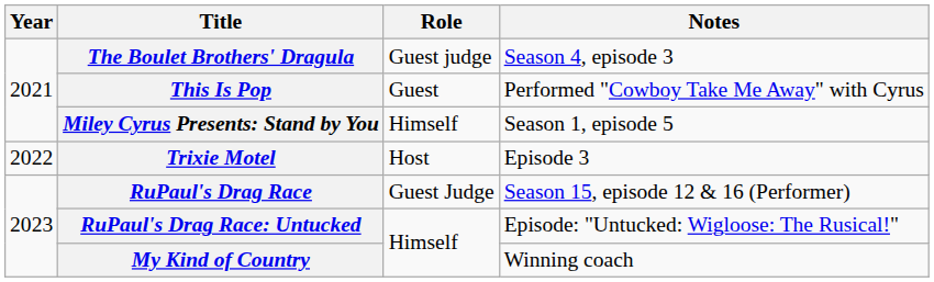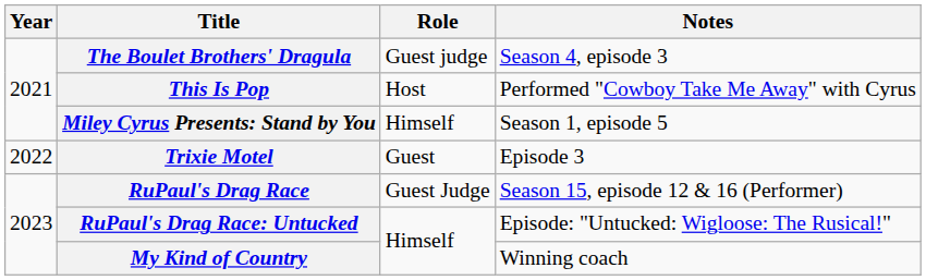 <table class="wikitable sortable plainrowheaders">
 <tr>
 <th scope="col">Year</th>
 <th scope="col">Title</th>
 <th scope="col">Role</th>
 <th scope="col" class="unsortable">Notes</th>
 </tr>
 <tr>
 <td rowspan=3>2021</td>
 <th scope="row"><em><a href='#'>The Boulet Brothers' Dragula</a></em></th>
 <td>Guest judge</td>
 <td><a href='#'>Season 4</a>, episode 3</td>
 </tr>
 <tr>
 <th scope="row"><em><a href='#'>This Is Pop</a></em></th>
-<td>Guest</td>
+<td>Host</td>
 <td>Performed "<a href='#'>Cowboy Take Me Away</a>" with Cyrus</td>
 </tr>
 <tr>
 <th scope="row"><em><a href='#'>Miley Cyrus</a> Presents: Stand by You</em></th>
 <td>Himself</td>
 <td>Season 1, episode 5</td>
 </tr>
 <tr>
 <td>2022</td>
 <th scope="row"><em><a href='#'>Trixie Motel</a></em></th>
-<td>Host</td>
+<td>Guest</td>
 <td>Episode 3</td>
 </tr>
 <tr>
 <td rowspan=3>2023</td>
 <th scope="row"><em><a href='#'>RuPaul's Drag Race</a></em></th>
 <td>Guest Judge</td>
 <td><a href='#'>Season 15</a>, episode 12 & 16 (Performer)</td>
 </tr>
 <tr>
 <th scope="row"><em><a href='#'>RuPaul's Drag Race: Untucked</a></em></th>
 <td rowspan="2">Himself</td>
 <td>Episode: "Untucked: <a href='#'>Wigloose: The Rusical!</a>"</td>
 </tr>
 <tr>
 <th scope="row"><em><a href='#'>My Kind of Country</a></em></th>
 <td>Winning coach</td>
 </tr>
 </table>
